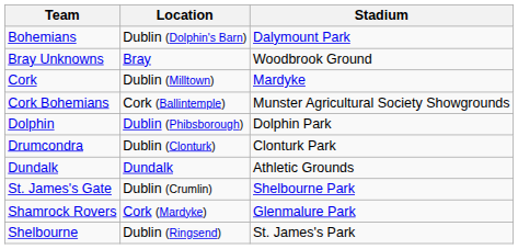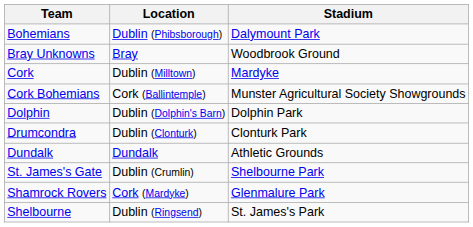 <table class="wikitable sortable">
 <tr>
 <th>Team</th>
 <th>Location</th>
 <th>Stadium</th>
 </tr>
 <tr>
 <td><a href='#'>Bohemians</a></td>
-<td>Dublin <small>(<a href='#'>Dolphin's Barn</a>)</small></td>
+<td><a href='#'>Dublin</a> <small>(<a href='#'>Phibsborough</a>)</small></td>
 <td><a href='#'>Dalymount Park</a></td>
 </tr>
 <tr>
 <td><a href='#'>Bray Unknowns</a></td>
 <td><a href='#'>Bray</a></td>
 <td>Woodbrook Ground</td>
 </tr>
 <tr>
 <td><a href='#'>Cork</a></td>
 <td>Dublin <small>(<a href='#'>Milltown</a>)</small></td>
 <td><a href='#'>Mardyke</a></td>
 </tr>
 <tr>
 <td><a href='#'>Cork Bohemians</a></td>
 <td>Cork <small>(<a href='#'>Ballintemple</a>)</small></td>
 <td>Munster Agricultural Society Showgrounds</td>
 </tr>
 <tr>
 <td><a href='#'>Dolphin</a></td>
-<td><a href='#'>Dublin</a> <small>(<a href='#'>Phibsborough</a>)</small></td>
+<td>Dublin <small>(<a href='#'>Dolphin's Barn</a>)</small></td>
 <td>Dolphin Park</td>
 </tr>
 <tr>
 <td><a href='#'>Drumcondra</a></td>
 <td>Dublin <small>(<a href='#'>Clonturk</a>)</small></td>
 <td>Clonturk Park</td>
 </tr>
 <tr>
 <td><a href='#'>Dundalk</a></td>
 <td><a href='#'>Dundalk</a></td>
 <td>Athletic Grounds</td>
 </tr>
 <tr>
 <td><a href='#'>St. James's Gate</a></td>
 <td>Dublin <small>(Crumlin)</small></td>
 <td><a href='#'>Shelbourne Park</a></td>
 </tr>
 <tr>
 <td><a href='#'>Shamrock Rovers</a></td>
 <td><a href='#'>Cork</a> <small>(<a href='#'>Mardyke</a>)</small></td>
 <td><a href='#'>Glenmalure Park</a></td>
 </tr>
 <tr>
 <td><a href='#'>Shelbourne</a></td>
 <td>Dublin <small>(<a href='#'>Ringsend</a>)</small></td>
 <td>St. James's Park</td>
 </tr>
 </table>
